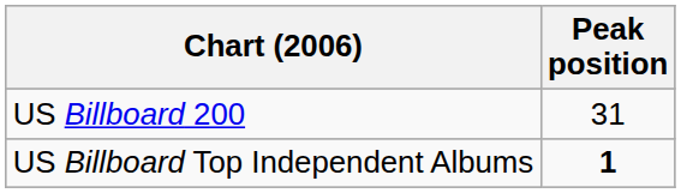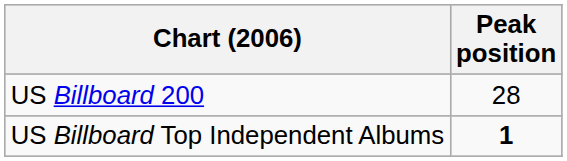 <table class="wikitable">
 <tr>
 <th align="left">Chart (2006)</th>
 <th align="left">Peak<br>position</th>
 </tr>
 <tr>
 <td align="left">US <a href='#'><em>Billboard</em> 200</a></td>
-<td align="center">31</td>
+<td align="center">28</td>
 </tr>
 <tr>
 <td align="left">US <em>Billboard</em> Top Independent Albums</td>
 <td align="center"><strong>1</strong></td>
 </tr>
 </table>
